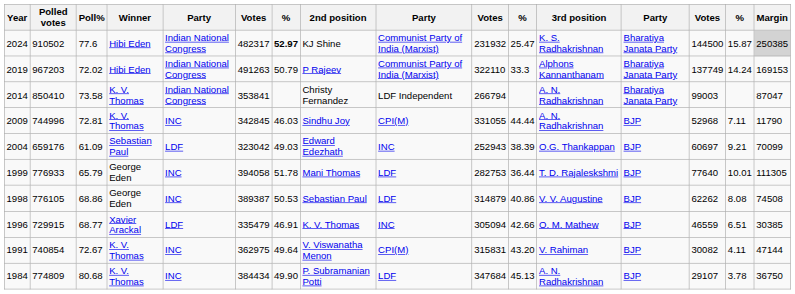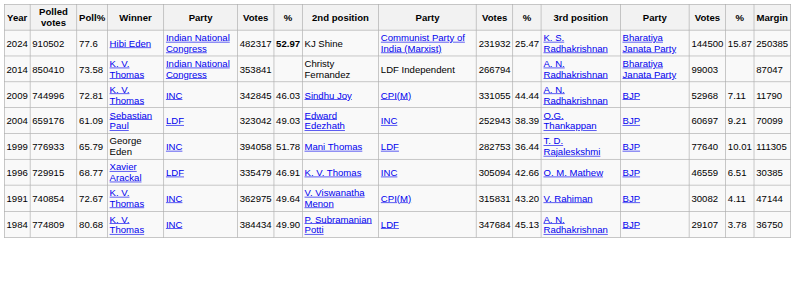 <table class="wikitable sortable" style="font-size:95%;">
 <tr>
 <th>Year</th>
 <th>Polled votes</th>
 <th>Poll%</th>
 <th>Winner</th>
 <th>Party</th>
 <th>Votes</th>
 <th>%</th>
 <th>2nd position</th>
 <th>Party</th>
 <th>Votes</th>
 <th>%</th>
 <th>3rd position</th>
 <th>Party</th>
 <th>Votes</th>
 <th>%</th>
 <th>Margin</th>
 </tr>
 <tr>
 <td>2024</td>
 <td>910502</td>
 <td>77.6</td>
 <td><a href='#'>Hibi Eden</a></td>
 <td><a href='#'>Indian National Congress</a></td>
 <td>482317</td>
 <td><strong>52.97</strong></td>
 <td>KJ Shine</td>
 <td><a href='#'>Communist Party of India (Marxist)</a></td>
 <td>231932</td>
 <td>25.47</td>
 <td><a href='#'>K. S. Radhakrishnan</a></td>
 <td><a href='#'>Bharatiya Janata Party</a></td>
 <td>144500</td>
 <td>15.87</td>
-<td style="background: lightgrey;">250385</td>
-</tr>
-<tr>
-<td>2019</td>
-<td>967203</td>
-<td>72.02</td>
-<td><a href='#'>Hibi Eden</a></td>
-<td><a href='#'>Indian National Congress</a></td>
-<td>491263</td>
-<td>50.79</td>
-<td><a href='#'>P Rajeev</a></td>
-<td><a href='#'>Communist Party of India (Marxist)</a></td>
-<td>322110</td>
-<td>33.3</td>
-<td><a href='#'>Alphons Kannanthanam</a></td>
-<td><a href='#'>Bharatiya Janata Party</a></td>
-<td>137749</td>
-<td>14.24</td>
-<td>169153</td>
+<td>250385</td>
 </tr>
 <tr>
 <td>2014</td>
 <td>850410</td>
 <td>73.58</td>
 <td><a href='#'>K. V. Thomas</a></td>
 <td><a href='#'>Indian National Congress</a></td>
 <td>353841</td>
 <td></td>
 <td>Christy Fernandez</td>
 <td>LDF Independent</td>
 <td>266794</td>
 <td></td>
 <td><a href='#'>A. N. Radhakrishnan</a></td>
 <td><a href='#'>Bharatiya Janata Party</a></td>
 <td>99003</td>
 <td></td>
 <td>87047</td>
 </tr>
 <tr>
 <td>2009</td>
 <td>744996</td>
 <td>72.81</td>
 <td><a href='#'>K. V. Thomas</a></td>
 <td><a href='#'>INC</a></td>
 <td>342845</td>
 <td>46.03</td>
 <td><a href='#'>Sindhu Joy</a></td>
 <td><a href='#'>CPI(M)</a></td>
 <td>331055</td>
 <td>44.44</td>
 <td><a href='#'>A. N. Radhakrishnan</a></td>
 <td><a href='#'>BJP</a></td>
 <td>52968</td>
 <td>7.11</td>
 <td>11790</td>
 </tr>
 <tr>
 <td>2004</td>
 <td>659176</td>
 <td>61.09</td>
 <td><a href='#'>Sebastian Paul</a></td>
 <td><a href='#'>LDF</a></td>
 <td>323042</td>
 <td>49.03</td>
 <td><a href='#'>Edward Edezhath</a></td>
 <td><a href='#'>INC</a></td>
 <td>252943</td>
 <td>38.39</td>
 <td><a href='#'>O.G. Thankappan</a></td>
 <td><a href='#'>BJP</a></td>
 <td>60697</td>
 <td>9.21</td>
 <td>70099</td>
 </tr>
 <tr>
 <td>1999</td>
 <td>776933</td>
 <td>65.79</td>
 <td>George Eden</td>
 <td><a href='#'>INC</a></td>
 <td>394058</td>
 <td>51.78</td>
 <td><a href='#'>Mani Thomas</a></td>
 <td><a href='#'>LDF</a></td>
 <td>282753</td>
 <td>36.44</td>
 <td><a href='#'>T. D. Rajaleskshmi</a></td>
 <td><a href='#'>BJP</a></td>
 <td>77640</td>
 <td>10.01</td>
 <td>111305</td>
 </tr>
 <tr>
-<td>1998</td>
-<td>776105</td>
-<td>68.86</td>
-<td>George Eden</td>
-<td><a href='#'>INC</a></td>
-<td>389387</td>
-<td>50.53</td>
-<td><a href='#'>Sebastian Paul</a></td>
-<td><a href='#'>LDF</a></td>
-<td>314879</td>
-<td>40.86</td>
-<td><a href='#'>V. V. Augustine</a></td>
-<td><a href='#'>BJP</a></td>
-<td>62262</td>
-<td>8.08</td>
-<td>74508</td>
-</tr>
-<tr>
 <td>1996</td>
 <td>729915</td>
 <td>68.77</td>
 <td><a href='#'>Xavier Arackal</a></td>
 <td><a href='#'>LDF</a></td>
 <td>335479</td>
 <td>46.91</td>
 <td><a href='#'>K. V. Thomas</a></td>
 <td><a href='#'>INC</a></td>
 <td>305094</td>
 <td>42.66</td>
 <td><a href='#'>O. M. Mathew</a></td>
 <td><a href='#'>BJP</a></td>
 <td>46559</td>
 <td>6.51</td>
 <td>30385</td>
 </tr>
 <tr>
 <td>1991</td>
 <td>740854</td>
 <td>72.67</td>
 <td><a href='#'>K. V. Thomas</a></td>
 <td><a href='#'>INC</a></td>
 <td>362975</td>
 <td>49.64</td>
 <td><a href='#'>V. Viswanatha Menon</a></td>
 <td><a href='#'>CPI(M)</a></td>
 <td>315831</td>
 <td>43.20</td>
 <td><a href='#'>V. Rahiman</a></td>
 <td><a href='#'>BJP</a></td>
 <td>30082</td>
 <td>4.11</td>
 <td>47144</td>
 </tr>
 <tr>
 <td>1984</td>
 <td>774809</td>
 <td>80.68</td>
 <td><a href='#'>K. V. Thomas</a></td>
 <td><a href='#'>INC</a></td>
 <td>384434</td>
 <td>49.90</td>
 <td><a href='#'>P. Subramanian Potti</a></td>
 <td><a href='#'>LDF</a></td>
 <td>347684</td>
 <td>45.13</td>
 <td><a href='#'>A. N. Radhakrishnan</a></td>
 <td><a href='#'>BJP</a></td>
 <td>29107</td>
 <td>3.78</td>
 <td>36750</td>
 </tr>
 </table>
